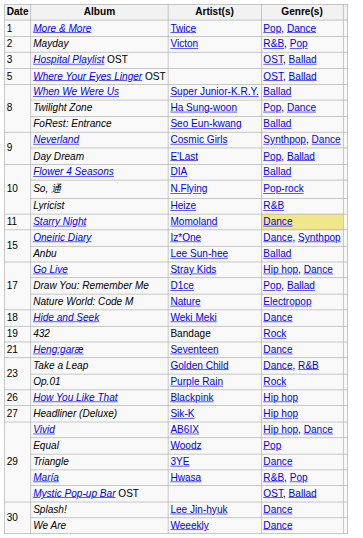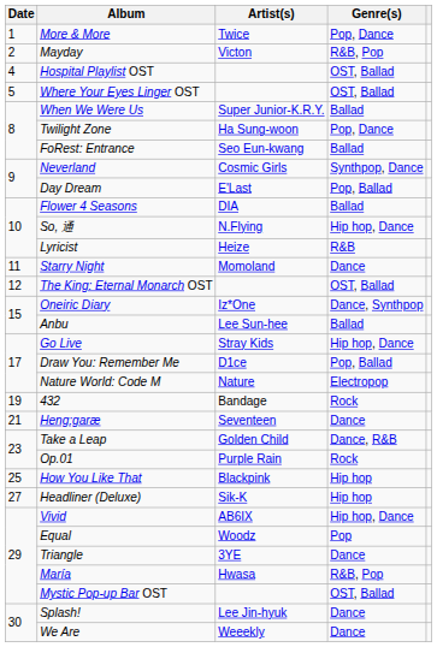 <table class="wikitable">
 <tr>
 <th>Date</th>
 <th>Album</th>
 <th>Artist(s)</th>
 <th>Genre(s)</th>
 <th></th>
 </tr>
 <tr>
 <td>1</td>
 <td><em><a href='#'>More & More</a></em></td>
 <td><a href='#'>Twice</a></td>
 <td><a href='#'>Pop</a>, <a href='#'>Dance</a></td>
 <td></td>
 </tr>
 <tr>
 <td>2</td>
 <td><em>Mayday</em></td>
 <td><a href='#'>Victon</a></td>
 <td><a href='#'>R&B</a>, <a href='#'>Pop</a></td>
 <td></td>
 </tr>
 <tr>
-<td>3</td>
+<td>4</td>
 <td><em><a href='#'>Hospital Playlist</a></em> OST</td>
 <td></td>
 <td><a href='#'>OST</a>, <a href='#'>Ballad</a></td>
 <td></td>
 </tr>
 <tr>
 <td>5</td>
 <td><em><a href='#'>Where Your Eyes Linger</a></em> OST</td>
 <td></td>
 <td><a href='#'>OST</a>, <a href='#'>Ballad</a></td>
 <td></td>
 </tr>
 <tr>
 <td rowspan="3">8</td>
 <td><em><a href='#'>When We Were Us</a></em></td>
 <td><a href='#'>Super Junior-K.R.Y.</a></td>
 <td><a href='#'>Ballad</a></td>
 <td></td>
 </tr>
 <tr>
 <td><em>Twilight Zone</em></td>
 <td><a href='#'>Ha Sung-woon</a></td>
 <td><a href='#'>Pop</a>, <a href='#'>Dance</a></td>
 <td></td>
 </tr>
 <tr>
 <td><em>FoRest: Entrance</em></td>
 <td><a href='#'>Seo Eun-kwang</a></td>
 <td><a href='#'>Ballad</a></td>
 <td></td>
 </tr>
 <tr>
 <td rowspan="2">9</td>
 <td><em><a href='#'>Neverland</a></em></td>
 <td><a href='#'>Cosmic Girls</a></td>
 <td><a href='#'>Synthpop</a>, <a href='#'>Dance</a></td>
 <td></td>
 </tr>
 <tr>
 <td><em>Day Dream</em></td>
 <td><a href='#'>E'Last</a></td>
 <td><a href='#'>Pop</a>, <a href='#'>Ballad</a></td>
 <td></td>
 </tr>
 <tr>
 <td rowspan="3">10</td>
 <td><em><a href='#'>Flower 4 Seasons</a></em></td>
 <td><a href='#'>DIA</a></td>
 <td><a href='#'>Ballad</a></td>
 <td></td>
 </tr>
 <tr>
 <td><em>So, 通</em></td>
 <td><a href='#'>N.Flying</a></td>
-<td><a href='#'>Pop-rock</a></td>
+<td><a href='#'>Hip hop</a>, <a href='#'>Dance</a></td>
 <td></td>
 </tr>
 <tr>
 <td><em>Lyricist</em></td>
 <td><a href='#'>Heize</a></td>
 <td><a href='#'>R&B</a></td>
 <td></td>
 </tr>
 <tr>
 <td>11</td>
 <td><em><a href='#'>Starry Night</a></em></td>
 <td><a href='#'>Momoland</a></td>
-<td style="background: khaki;"><a href='#'>Dance</a></td>
+<td><a href='#'>Dance</a></td>
+<td></td>
+</tr>
+<tr>
+<td>12</td>
+<td><em><a href='#'>The King: Eternal Monarch</a></em> OST</td>
+<td></td>
+<td><a href='#'>OST</a>, <a href='#'>Ballad</a></td>
 <td></td>
 </tr>
 <tr>
 <td rowspan="2">15</td>
 <td><em><a href='#'>Oneiric Diary</a></em></td>
 <td><a href='#'>Iz*One</a></td>
 <td><a href='#'>Dance</a>, <a href='#'>Synthpop</a></td>
 <td></td>
 </tr>
 <tr>
 <td><em>Anbu</em></td>
 <td><a href='#'>Lee Sun-hee</a></td>
 <td><a href='#'>Ballad</a></td>
 <td></td>
 </tr>
 <tr>
 <td rowspan="3">17</td>
 <td><em><a href='#'>Go Live</a></em></td>
 <td><a href='#'>Stray Kids</a></td>
 <td><a href='#'>Hip hop</a>, <a href='#'>Dance</a></td>
 <td></td>
 </tr>
 <tr>
 <td><em>Draw You: Remember Me</em></td>
 <td><a href='#'>D1ce</a></td>
 <td><a href='#'>Pop</a>, <a href='#'>Ballad</a></td>
 <td></td>
 </tr>
 <tr>
 <td><em>Nature World: Code M</em></td>
 <td><a href='#'>Nature</a></td>
 <td><a href='#'>Electropop</a></td>
 <td></td>
 </tr>
 <tr>
-<td>18</td>
-<td><em><a href='#'>Hide and Seek</a></em></td>
-<td><a href='#'>Weki Meki</a></td>
-<td><a href='#'>Dance</a></td>
-<td></td>
-</tr>
-<tr>
 <td>19</td>
 <td><em>432</em></td>
 <td>Bandage</td>
 <td><a href='#'>Rock</a></td>
 <td></td>
 </tr>
 <tr>
 <td>21</td>
 <td><em><a href='#'>Heng:garæ</a></em></td>
 <td><a href='#'>Seventeen</a></td>
 <td><a href='#'>Dance</a></td>
 <td></td>
 </tr>
 <tr>
 <td rowspan="2">23</td>
 <td><em>Take a Leap</em></td>
 <td><a href='#'>Golden Child</a></td>
 <td><a href='#'>Dance</a>, <a href='#'>R&B</a></td>
 <td></td>
 </tr>
 <tr>
 <td><em>Op.01</em></td>
 <td><a href='#'>Purple Rain</a></td>
 <td><a href='#'>Rock</a></td>
 <td></td>
 </tr>
 <tr>
-<td>26</td>
+<td>25</td>
 <td><em><a href='#'>How You Like That</a></em></td>
 <td><a href='#'>Blackpink</a></td>
 <td><a href='#'>Hip hop</a></td>
 <td></td>
 </tr>
 <tr>
 <td>27</td>
 <td><em>Headliner (Deluxe)</em></td>
 <td><a href='#'>Sik-K</a></td>
 <td><a href='#'>Hip hop</a></td>
 <td></td>
 </tr>
 <tr>
 <td rowspan="5">29</td>
 <td><em><a href='#'>Vivid</a></em></td>
 <td><a href='#'>AB6IX</a></td>
 <td><a href='#'>Hip hop</a>, <a href='#'>Dance</a></td>
 <td></td>
 </tr>
 <tr>
 <td><em>Equal</em></td>
 <td><a href='#'>Woodz</a></td>
 <td><a href='#'>Pop</a></td>
 <td></td>
 </tr>
 <tr>
 <td><em>Triangle</em></td>
 <td><a href='#'>3YE</a></td>
 <td><a href='#'>Dance</a></td>
 <td></td>
 </tr>
 <tr>
 <td><em><a href='#'>María</a></em></td>
 <td><a href='#'>Hwasa</a></td>
 <td><a href='#'>R&B</a>, <a href='#'>Pop</a></td>
 <td></td>
 </tr>
 <tr>
 <td><em><a href='#'>Mystic Pop-up Bar</a></em> OST</td>
 <td></td>
 <td><a href='#'>OST</a>, <a href='#'>Ballad</a></td>
 <td></td>
 </tr>
 <tr>
 <td rowspan="2">30</td>
 <td><em>Splash!</em></td>
 <td><a href='#'>Lee Jin-hyuk</a></td>
 <td><a href='#'>Dance</a></td>
 <td></td>
 </tr>
 <tr>
 <td><em>We Are</em></td>
 <td><a href='#'>Weeekly</a></td>
 <td><a href='#'>Dance</a></td>
 <td></td>
 </tr>
 </table>
